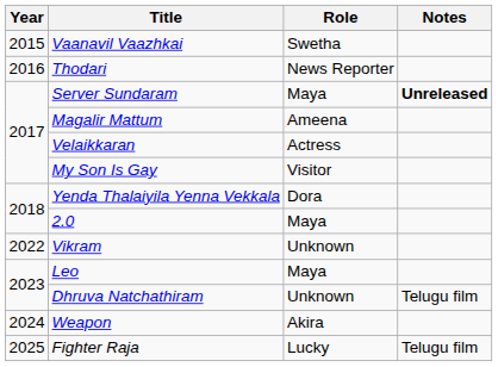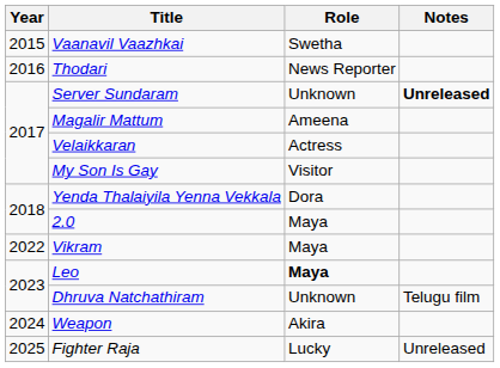 <table class="wikitable sortable">
 <tr>
 <th scope="col">Year</th>
 <th scope="col">Title</th>
 <th scope="col">Role</th>
 <th class="unsortable" scope="col">Notes</th>
 </tr>
 <tr>
 <td>2015</td>
 <td><em><a href='#'>Vaanavil Vaazhkai</a></em></td>
 <td>Swetha</td>
 <td></td>
 </tr>
 <tr>
 <td>2016</td>
 <td><em><a href='#'>Thodari</a></em></td>
 <td>News Reporter</td>
 <td></td>
 </tr>
 <tr>
 <td rowspan="4">2017</td>
 <td><em><a href='#'>Server Sundaram</a></em></td>
-<td>Maya</td>
+<td>Unknown</td>
 <td><strong>Unreleased</strong></td>
 </tr>
 <tr>
 <td><em><a href='#'>Magalir Mattum</a></em></td>
 <td>Ameena</td>
 <td></td>
 </tr>
 <tr>
 <td><em><a href='#'>Velaikkaran</a></em></td>
 <td>Actress</td>
 <td></td>
 </tr>
 <tr>
 <td><em><a href='#'>My Son Is Gay</a></em></td>
 <td>Visitor</td>
 <td></td>
 </tr>
 <tr>
 <td rowspan="2">2018</td>
 <td><em><a href='#'>Yenda Thalaiyila Yenna Vekkala</a></em></td>
 <td>Dora</td>
 <td></td>
 </tr>
 <tr>
 <td><em><a href='#'>2.0</a></em></td>
 <td>Maya</td>
 <td></td>
 </tr>
 <tr>
 <td>2022</td>
 <td><em><a href='#'>Vikram</a></em></td>
-<td>Unknown</td>
+<td>Maya</td>
 <td></td>
 </tr>
 <tr>
 <td rowspan="2">2023</td>
 <td><em><a href='#'>Leo</a></em></td>
-<td>Maya</td>
+<td><strong>Maya</strong></td>
 <td></td>
 </tr>
 <tr>
 <td><em><a href='#'>Dhruva Natchathiram</a></em></td>
 <td>Unknown</td>
 <td>Telugu film</td>
 </tr>
 <tr>
 <td>2024</td>
 <td><em><a href='#'>Weapon</a></em></td>
 <td>Akira</td>
 <td></td>
 </tr>
 <tr>
 <td>2025</td>
 <td><em>Fighter Raja</em></td>
 <td>Lucky</td>
-<td>Telugu film</td>
+<td>Unreleased</td>
 </tr>
 </table>
